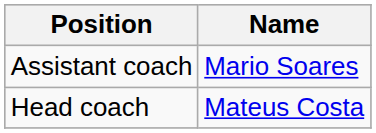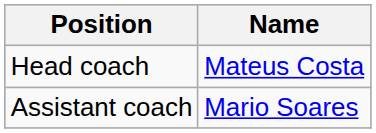 <table class="wikitable">
 <tr>
 <th>Position</th>
 <th>Name</th>
 </tr>
 <tr>
+<td>Head coach</td>
+<td> <a href='#'>Mateus Costa</a></td>
+</tr>
+<tr>
 <td>Assistant coach</td>
 <td> <a href='#'>Mario Soares</a></td>
 </tr>
-<tr>
-<td>Head coach</td>
-<td> <a href='#'>Mateus Costa</a></td>
-</tr>
 </table>
